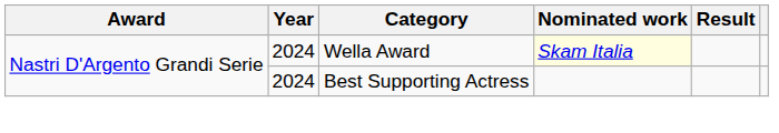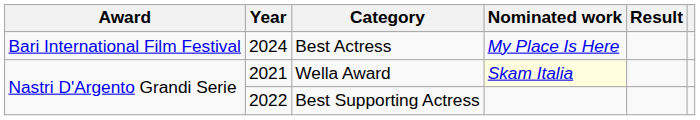 <table class="wikitable plainrowheaders sortable">
 <tr>
 <th>Award</th>
 <th>Year</th>
 <th>Category</th>
 <th>Nominated work</th>
 <th>Result</th>
 <th class="unsortable"></th>
 </tr>
 <tr>
+<td><a href='#'>Bari International Film Festival</a></td>
+<td>2024</td>
+<td>Best Actress</td>
+<td><em><a href='#'>My Place Is Here</a></em></td>
+<td></td>
+<td></td>
+</tr>
+<tr>
 <td rowspan="2"><a href='#'>Nastri D'Argento</a> Grandi Serie</td>
-<td>2024</td>
+<td>2021</td>
 <td>Wella Award</td>
 <td style="background: lightyellow;"><em><a href='#'>Skam Italia</a></em></td>
 <td></td>
 <td></td>
 </tr>
 <tr>
-<td>2024</td>
+<td>2022</td>
 <td>Best Supporting Actress</td>
 <td><em></em></td>
 <td></td>
 <td></td>
 </tr>
 </table>
